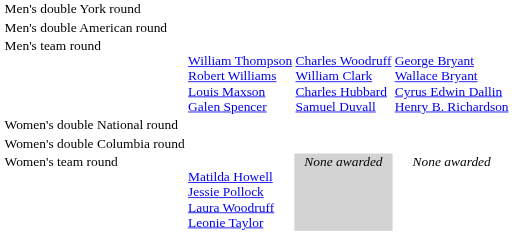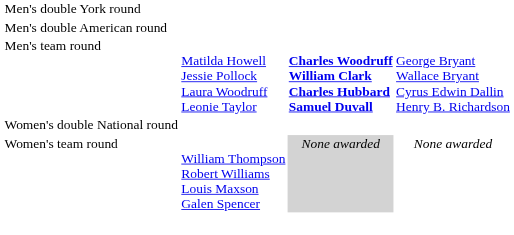 <table>
 <tr valign="top">
 <td>Men's double York round <br> </td>
 <td></td>
 <td></td>
 <td></td>
 </tr>
 <tr valign="top">
 <td>Men's double American round <br> </td>
 <td></td>
 <td></td>
 <td></td>
 </tr>
 <tr valign="top">
 <td>Men's team round <br> </td>
-<td><br><a href='#'>William Thompson</a><br><a href='#'>Robert Williams</a><br><a href='#'>Louis Maxson</a><br><a href='#'>Galen Spencer</a></td>
-<td><br><a href='#'>Charles Woodruff</a><br><a href='#'>William Clark</a><br><a href='#'>Charles Hubbard</a><br><a href='#'>Samuel Duvall</a></td>
+<td><br><a href='#'>Matilda Howell</a><br><a href='#'>Jessie Pollock</a><br><a href='#'>Laura Woodruff</a><br> <a href='#'>Leonie Taylor</a></td>
+<td><strong><br><a href='#'>Charles Woodruff</a><br><a href='#'>William Clark</a><br><a href='#'>Charles Hubbard</a><br><a href='#'>Samuel Duvall</a></strong></td>
 <td><br><a href='#'>George Bryant</a><br><a href='#'>Wallace Bryant</a><br><a href='#'>Cyrus Edwin Dallin</a><br><a href='#'>Henry B. Richardson</a></td>
 </tr>
 <tr valign="top">
 <td>Women's double National round <br> </td>
 <td></td>
 <td></td>
 <td></td>
 </tr>
 <tr valign="top">
-<td>Women's double Columbia round <br> </td>
-<td></td>
-<td></td>
-<td></td>
-</tr>
-<tr valign="top">
 <td>Women's team round <br> </td>
-<td><br><a href='#'>Matilda Howell</a><br><a href='#'>Jessie Pollock</a><br><a href='#'>Laura Woodruff</a><br> <a href='#'>Leonie Taylor</a></td>
+<td><br><a href='#'>William Thompson</a><br><a href='#'>Robert Williams</a><br><a href='#'>Louis Maxson</a><br><a href='#'>Galen Spencer</a></td>
 <td align=center style="background: lightgrey;"><em>None awarded</em></td>
 <td align=center><em>None awarded</em></td>
 </tr>
 </table>
